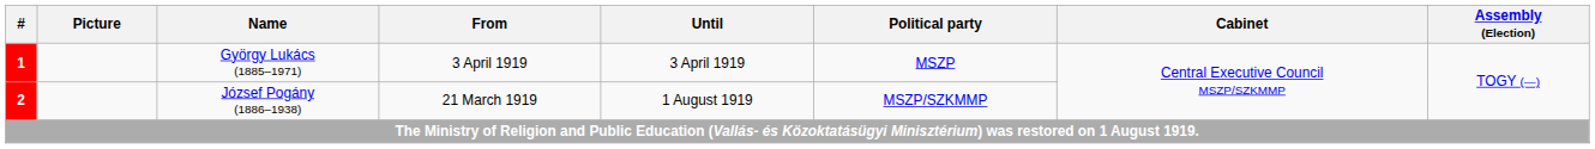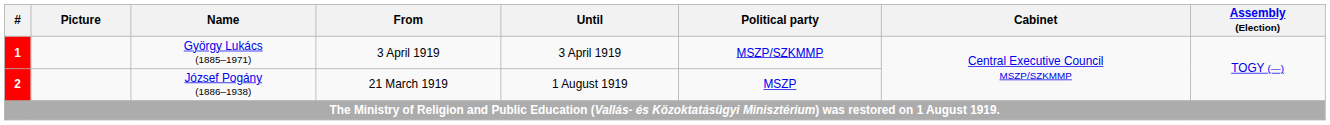 <table width=90% class="wikitable" style="text-align:center">
 <tr>
 <th>#</th>
 <th>Picture</th>
 <th>Name</th>
 <th>From</th>
 <th>Until</th>
 <th>Political party</th>
 <th>Cabinet</th>
 <th><a href='#'>Assembly</a><br><small>(Election)</small></th>
 </tr>
 <tr>
 <th style="background-color:Red; color:white">1</th>
 <td></td>
 <td><a href='#'>György Lukács</a><br><small>(1885–1971)</small></td>
 <td>3 April 1919</td>
 <td>3 April 1919</td>
-<td><a href='#'>MSZP</a></td>
+<td><a href='#'>MSZP/SZKMMP</a></td>
 <td rowspan="2"><a href='#'>Central Executive Council</a><br><small><a href='#'>MSZP/SZKMMP</a></small></td>
 <td rowspan="2"><a href='#'>TOGY <small>(—)</small></a></td>
 </tr>
 <tr>
 <th style="background-color:Red; color:white">2</th>
 <td></td>
 <td><a href='#'>József Pogány</a><br><small>(1886–1938)</small></td>
 <td>21 March 1919</td>
 <td>1 August 1919</td>
-<td><a href='#'>MSZP/SZKMMP</a></td>
+<td><a href='#'>MSZP</a></td>
 </tr>
 <tr>
 <th colspan="8" style="background-color:#ACACAC; color:white">The Ministry of Religion and Public Education (<em>Vallás- és Közoktatásügyi Minisztérium</em>) was restored on 1 August 1919.</th>
 </tr>
 <tr>
 </tr>
 </table>
